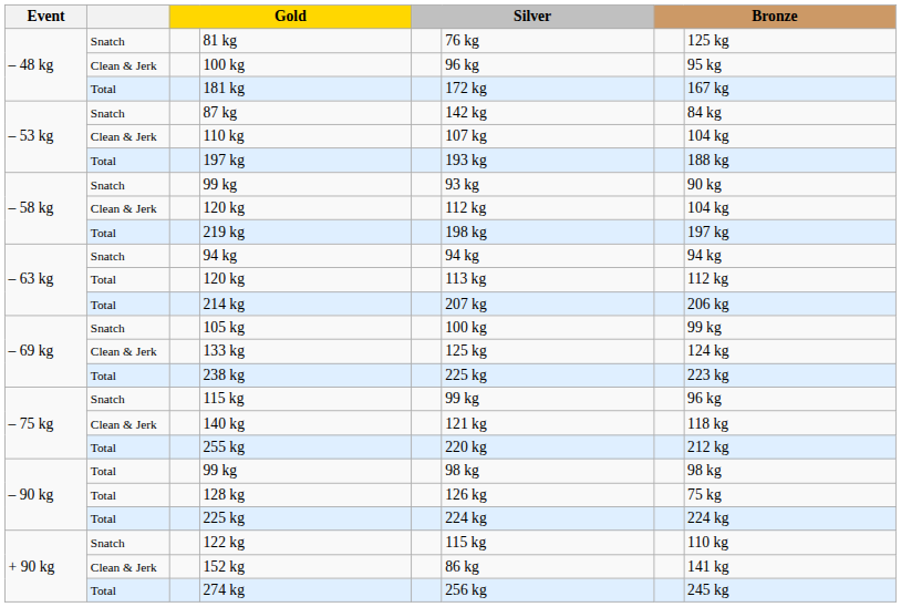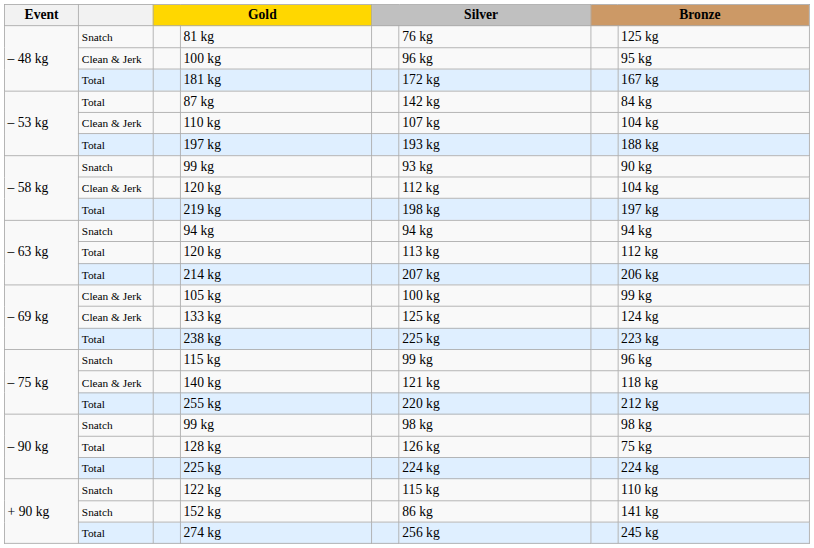 <table class="wikitable">
 <tr>
 <th width=80>Event</th>
 <th width=80></th>
 <td bgcolor=gold align="center" colspan=2 width=250><strong>Gold</strong></td>
 <td bgcolor=silver align="center" colspan=2 width=250><strong>Silver</strong></td>
 <td bgcolor=#cc9966 colspan=2 align="center" width=250><strong>Bronze</strong></td>
 </tr>
 <tr>
 <td rowspan=3>– 48 kg</td>
 <td><small>Snatch</small></td>
 <td></td>
 <td>81 kg</td>
 <td></td>
 <td>76 kg</td>
 <td></td>
 <td>125 kg</td>
 </tr>
 <tr>
 <td><small>Clean & Jerk</small></td>
 <td></td>
 <td>100 kg</td>
 <td></td>
 <td>96 kg</td>
 <td></td>
 <td>95 kg</td>
 </tr>
 <tr bgcolor=#dfefff>
 <td><small>Total</small></td>
 <td></td>
 <td>181 kg</td>
 <td></td>
 <td>172 kg</td>
 <td></td>
 <td>167 kg</td>
 </tr>
 <tr>
 <td rowspan=3>– 53 kg</td>
-<td><small>Snatch</small></td>
+<td><small>Total</small></td>
 <td></td>
 <td>87 kg</td>
 <td></td>
 <td>142 kg</td>
 <td></td>
 <td>84 kg</td>
 </tr>
 <tr>
 <td><small>Clean & Jerk</small></td>
 <td></td>
 <td>110 kg</td>
 <td></td>
 <td>107 kg</td>
 <td></td>
 <td>104 kg</td>
 </tr>
 <tr bgcolor=#dfefff>
 <td><small>Total</small></td>
 <td></td>
 <td>197 kg</td>
 <td></td>
 <td>193 kg</td>
 <td></td>
 <td>188 kg</td>
 </tr>
 <tr>
 <td rowspan=3>– 58 kg</td>
 <td><small>Snatch</small></td>
 <td></td>
 <td>99 kg</td>
 <td></td>
 <td>93 kg</td>
 <td></td>
 <td>90 kg</td>
 </tr>
 <tr>
 <td><small>Clean & Jerk</small></td>
 <td></td>
 <td>120 kg</td>
 <td></td>
 <td>112 kg</td>
 <td></td>
 <td>104 kg</td>
 </tr>
 <tr bgcolor=#dfefff>
 <td><small>Total</small></td>
 <td></td>
 <td>219 kg</td>
 <td></td>
 <td>198 kg</td>
 <td></td>
 <td>197 kg</td>
 </tr>
 <tr>
 <td rowspan=3>– 63 kg</td>
 <td><small>Snatch</small></td>
 <td></td>
 <td>94 kg</td>
 <td></td>
 <td>94 kg</td>
 <td></td>
 <td>94 kg</td>
 </tr>
 <tr>
 <td><small>Total</small></td>
 <td></td>
 <td>120 kg</td>
 <td></td>
 <td>113 kg</td>
 <td></td>
 <td>112 kg</td>
 </tr>
 <tr bgcolor=#dfefff>
 <td><small>Total</small></td>
 <td></td>
 <td>214 kg</td>
 <td></td>
 <td>207 kg</td>
 <td></td>
 <td>206 kg</td>
 </tr>
 <tr>
 <td rowspan=3>– 69 kg</td>
-<td><small>Snatch</small></td>
+<td><small>Clean & Jerk</small></td>
 <td></td>
 <td>105 kg</td>
 <td></td>
 <td>100 kg</td>
 <td></td>
 <td>99 kg</td>
 </tr>
 <tr>
 <td><small>Clean & Jerk</small></td>
 <td></td>
 <td>133 kg</td>
 <td></td>
 <td>125 kg</td>
 <td></td>
 <td>124 kg</td>
 </tr>
 <tr bgcolor=#dfefff>
 <td><small>Total</small></td>
 <td></td>
 <td>238 kg</td>
 <td></td>
 <td>225 kg</td>
 <td></td>
 <td>223 kg</td>
 </tr>
 <tr>
 <td rowspan=3>– 75 kg</td>
 <td><small>Snatch</small></td>
 <td></td>
 <td>115 kg</td>
 <td></td>
 <td>99 kg</td>
 <td></td>
 <td>96 kg</td>
 </tr>
 <tr>
 <td><small>Clean & Jerk</small></td>
 <td></td>
 <td>140 kg</td>
 <td></td>
 <td>121 kg</td>
 <td></td>
 <td>118 kg</td>
 </tr>
 <tr bgcolor=#dfefff>
 <td><small>Total</small></td>
 <td></td>
 <td>255 kg</td>
 <td></td>
 <td>220 kg</td>
 <td></td>
 <td>212 kg</td>
 </tr>
 <tr>
 <td rowspan=3>– 90 kg</td>
-<td><small>Total</small></td>
+<td><small>Snatch</small></td>
 <td></td>
 <td>99 kg</td>
 <td></td>
 <td>98 kg</td>
 <td></td>
 <td>98 kg</td>
 </tr>
 <tr>
 <td><small>Total</small></td>
 <td></td>
 <td>128 kg</td>
 <td></td>
 <td>126 kg</td>
 <td></td>
 <td>75 kg</td>
 </tr>
 <tr bgcolor=#dfefff>
 <td><small>Total</small></td>
 <td></td>
 <td>225 kg</td>
 <td></td>
 <td>224 kg</td>
 <td></td>
 <td>224 kg</td>
 </tr>
 <tr>
 <td rowspan=3>+ 90 kg</td>
 <td><small>Snatch</small></td>
 <td></td>
 <td>122 kg</td>
 <td></td>
 <td>115 kg</td>
 <td></td>
 <td>110 kg</td>
 </tr>
 <tr>
-<td><small>Clean & Jerk</small></td>
+<td><small>Snatch</small></td>
 <td></td>
 <td>152 kg</td>
 <td></td>
 <td>86 kg</td>
 <td></td>
 <td>141 kg</td>
 </tr>
 <tr bgcolor=#dfefff>
 <td><small>Total</small></td>
 <td></td>
 <td>274 kg</td>
 <td></td>
 <td>256 kg</td>
 <td></td>
 <td>245 kg</td>
 </tr>
 </table>
